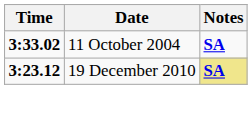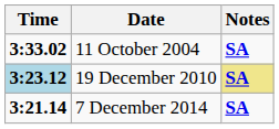 <table class="wikitable">
 <tr>
 <th>Time</th>
 <th>Date</th>
 <th>Notes</th>
 </tr>
 <tr>
 <td><strong>3:33.02</strong></td>
 <td>11 October 2004</td>
 <td><strong><a href='#'>SA</a></strong></td>
 </tr>
 <tr>
-<td><strong>3:23.12</strong></td>
+<td style="background: lightblue;"><strong>3:23.12</strong></td>
 <td>19 December 2010</td>
 <td style="background: khaki;"><strong><a href='#'>SA</a></strong></td>
 </tr>
+<tr>
+<td><strong>3:21.14</strong></td>
+<td>7 December 2014</td>
+<td><strong><a href='#'>SA</a></strong></td>
+</tr>
 </table>
